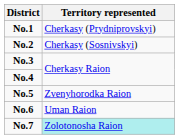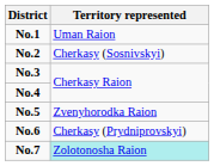 <table class="wikitable" style="text-align:left;">
 <tr>
 <th width="50">District</th>
 <th width="200">Territory represented</th>
 </tr>
 <tr>
 <td align="center"><strong>No.1</strong></td>
-<td><a href='#'>Cherkasy</a> (<a href='#'>Prydniprovskyi</a>)</td>
+<td><a href='#'>Uman Raion</a></td>
 </tr>
 <tr>
 <td align="center"><strong>No.2</strong></td>
 <td><a href='#'>Cherkasy</a> (<a href='#'>Sosnivskyi</a>)</td>
 </tr>
 <tr>
 <td align="center"><strong>No.3</strong></td>
 <td rowspan="2"><a href='#'>Cherkasy Raion</a></td>
 </tr>
 <tr>
 <td align="center"><strong>No.4</strong></td>
 </tr>
 <tr>
 <td align="center"><strong>No.5</strong></td>
 <td><a href='#'>Zvenyhorodka Raion</a></td>
 </tr>
 <tr>
 <td align="center"><strong>No.6</strong></td>
-<td><a href='#'>Uman Raion</a></td>
+<td><a href='#'>Cherkasy</a> (<a href='#'>Prydniprovskyi</a>)</td>
 </tr>
 <tr>
 <td align="center"><strong>No.7</strong></td>
 <td style="background: paleturquoise;"><a href='#'>Zolotonosha Raion</a></td>
 </tr>
 </table>
